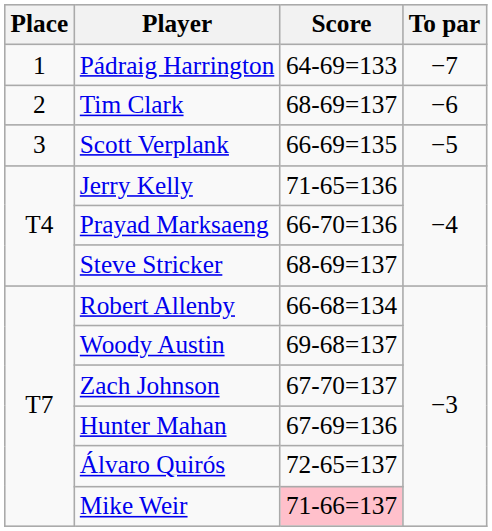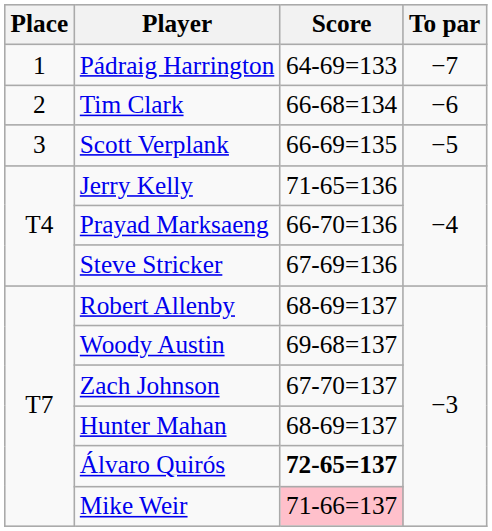 <table class="wikitable">
 <tr>
 <th>Place</th>
 <th>Player</th>
 <th>Score</th>
 <th>To par</th>
 </tr>
 <tr>
 <td align=center>1</td>
 <td> <a href='#'>Pádraig Harrington</a></td>
 <td align=center>64-69=133</td>
 <td align=center>−7</td>
 </tr>
 <tr>
 <td align=center>2</td>
 <td> <a href='#'>Tim Clark</a></td>
-<td align=center>68-69=137</td>
+<td align=center>66-68=134</td>
 <td align=center>−6</td>
 </tr>
 <tr>
 <td align=center>3</td>
 <td> <a href='#'>Scott Verplank</a></td>
 <td align=center>66-69=135</td>
 <td align=center>−5</td>
 </tr>
 <tr>
 <td rowspan="3" align=center>T4</td>
 <td> <a href='#'>Jerry Kelly</a></td>
 <td align=center>71-65=136</td>
 <td rowspan="3" align=center>−4</td>
 </tr>
 <tr>
 <td> <a href='#'>Prayad Marksaeng</a></td>
 <td align=center>66-70=136</td>
 </tr>
 <tr>
 <td> <a href='#'>Steve Stricker</a></td>
-<td align=center>68-69=137</td>
+<td align=center>67-69=136</td>
 </tr>
 <tr>
 <td rowspan="6" align=center>T7</td>
 <td> <a href='#'>Robert Allenby</a></td>
-<td align=center>66-68=134</td>
+<td align=center>68-69=137</td>
 <td rowspan="6" align=center>−3</td>
 </tr>
 <tr>
 <td> <a href='#'>Woody Austin</a></td>
 <td align=center>69-68=137</td>
 </tr>
 <tr>
 <td> <a href='#'>Zach Johnson</a></td>
 <td align=center>67-70=137</td>
 </tr>
 <tr>
 <td> <a href='#'>Hunter Mahan</a></td>
-<td align=center>67-69=136</td>
+<td align=center>68-69=137</td>
 </tr>
 <tr>
 <td> <a href='#'>Álvaro Quirós</a></td>
-<td align=center>72-65=137</td>
+<td align=center><strong>72-65=137</strong></td>
 </tr>
 <tr>
 <td> <a href='#'>Mike Weir</a></td>
 <td align=center style="background: pink;">71-66=137</td>
 </tr>
 </table>
